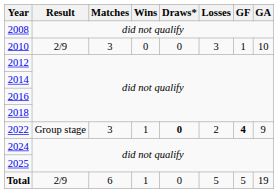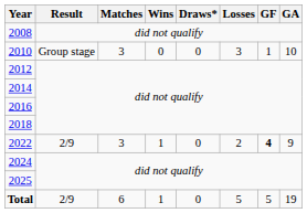 <table class="wikitable" style="text-align: center;">
 <tr>
 <th>Year</th>
 <th>Result</th>
 <th>Matches</th>
 <th>Wins</th>
 <th>Draws*</th>
 <th>Losses</th>
 <th>GF</th>
 <th>GA</th>
 </tr>
 <tr>
 <td> <a href='#'>2008</a></td>
 <td colspan=7><em>did not qualify </em></td>
 </tr>
 <tr>
 <td> <a href='#'>2010</a></td>
-<td>2/9</td>
+<td>Group stage</td>
 <td>3</td>
 <td>0</td>
 <td>0</td>
 <td>3</td>
 <td>1</td>
 <td>10</td>
 </tr>
 <tr>
 <td> <a href='#'>2012</a></td>
 <td colspan=7 rowspan=4><em>did not qualify</em></td>
 </tr>
 <tr>
 <td> <a href='#'>2014</a></td>
 </tr>
 <tr>
 <td> <a href='#'>2016</a></td>
 </tr>
 <tr>
 <td> <a href='#'>2018</a></td>
 </tr>
 <tr>
 <td> <a href='#'>2022</a></td>
-<td>Group stage</td>
+<td>2/9</td>
 <td>3</td>
 <td>1</td>
-<td><strong>0</strong></td>
+<td>0</td>
 <td>2</td>
 <td><strong>4</strong></td>
 <td>9</td>
 </tr>
 <tr>
 <td> <a href='#'>2024</a></td>
 <td colspan=8 rowspan=2><em>did not qualify</em></td>
 </tr>
 <tr>
 <td> <a href='#'>2025</a></td>
 </tr>
 <tr>
 <td><strong>Total</strong></td>
 <td>2/9</td>
 <td>6</td>
 <td>1</td>
 <td>0</td>
 <td>5</td>
 <td>5</td>
 <td>19</td>
 </tr>
 </table>
